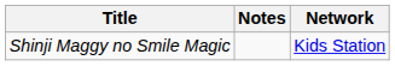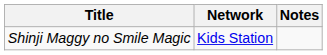 <table class="wikitable">
 <tr>
 <th>Title</th>
+<th>Network</th>
 <th>Notes</th>
-<th>Network</th>
 </tr>
 <tr>
 <td><em>Shinji Maggy no Smile Magic</em></td>
+<td><a href='#'>Kids Station</a></td>
 <td></td>
-<td><a href='#'>Kids Station</a></td>
 </tr>
 </table>
